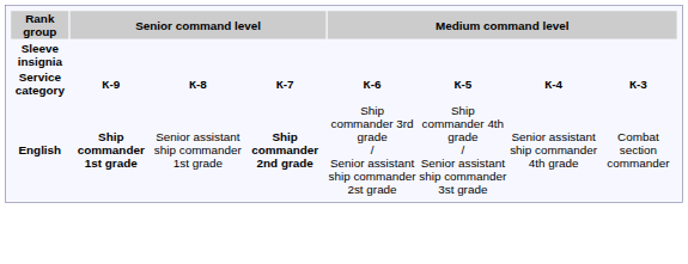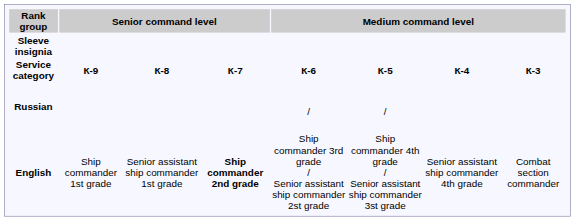 <table style="border:1px solid #8888aa; background-color:#f7f8ff; padding:5px; font-size:95%; margin: 0px 12px 12px 0px;">
 <tr bgcolor="#CCCCCC">
 <th>Rank group</th>
 <th colspan="3"><strong>Senior command level</strong></th>
 <th colspan=4><strong>Medium command level</strong></th>
 </tr>
 <tr style="text-align:center;">
 <th>Sleeve insignia</th>
 <td></td>
 <td></td>
 <td></td>
 <td></td>
 <td></td>
 <td></td>
 <td></td>
 </tr>
 <tr style="text-align:center;">
 <th>Service category</th>
 <td><strong>К-9</strong></td>
 <td><strong>К-8</strong></td>
 <td><strong>К-7</strong></td>
 <td><strong>К-6</strong></td>
 <td><strong>К-5</strong></td>
 <td><strong>К-4</strong></td>
 <td><strong>К-3</strong></td>
 </tr>
 <tr style="text-align:center;">
+<th>Russian</th>
+<td><br></td>
+<td><br></td>
+<td><br></td>
+<td><br><br>/<br><br></td>
+<td><br><br>/<br><br></td>
+<td><br></td>
+<td><br></td>
+</tr>
+<tr style="text-align:center;">
 <td colspan=8></td>
 </tr>
 <tr style="text-align:center;">
 <th>English</th>
-<td><strong>Ship commander 1st grade</strong></td>
+<td>Ship commander 1st grade</td>
 <td>Senior assistant ship commander 1st grade</td>
 <td><strong>Ship commander 2nd grade</strong></td>
 <td>Ship commander 3rd grade<br>/<br>Senior assistant ship commander 2st grade</td>
 <td>Ship commander 4th grade<br>/<br>Senior assistant ship commander 3st grade</td>
 <td>Senior assistant ship commander 4th grade</td>
 <td>Combat section commander</td>
 </tr>
 </table>
